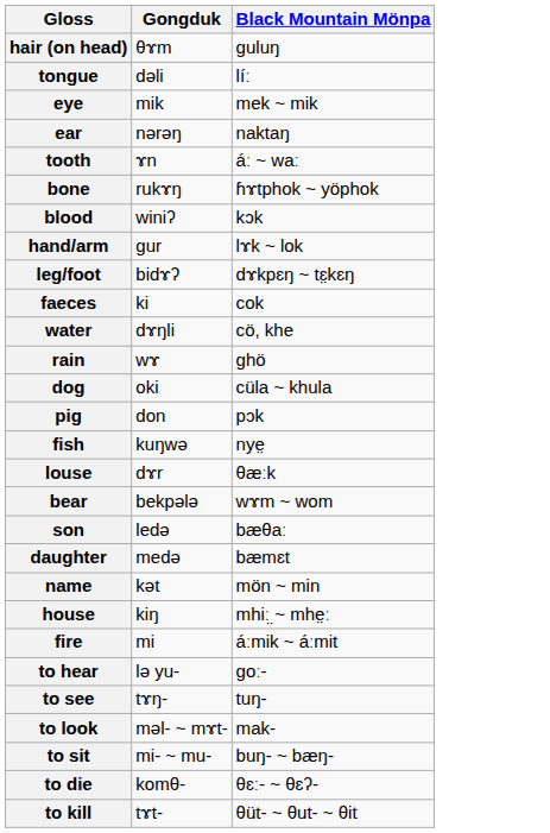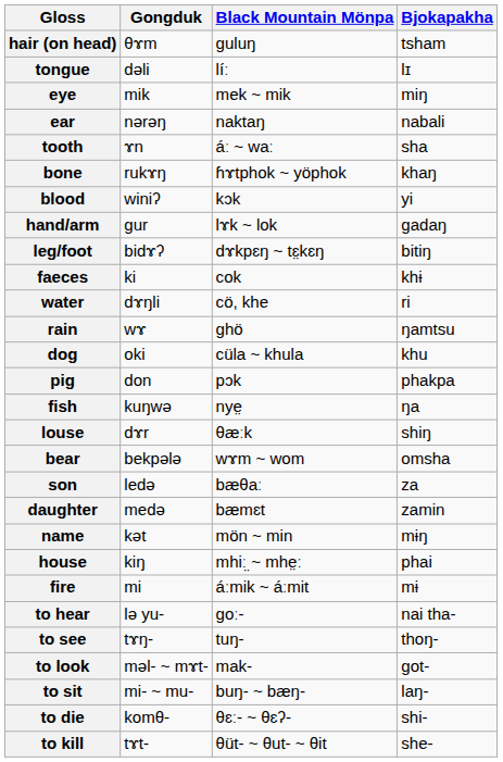 <table class="wikitable sortable">
 <tr>
 <th>Gloss</th>
 <th>Gongduk</th>
 <th><a href='#'>Black Mountain Mönpa</a></th>
+<th><a href='#'>Bjokapakha</a></th>
 </tr>
 <tr>
 <th>hair (on head)</th>
 <td>θɤm</td>
 <td>guluŋ</td>
+<td>tsham</td>
 </tr>
 <tr>
 <th>tongue</th>
 <td>dəli</td>
 <td>líː</td>
+<td>lɪ</td>
 </tr>
 <tr>
 <th>eye</th>
 <td>mik</td>
 <td>mek ~ mik</td>
+<td>miŋ</td>
 </tr>
 <tr>
 <th>ear</th>
 <td>nərəŋ</td>
 <td>naktaŋ</td>
+<td>nabali</td>
 </tr>
 <tr>
 <th>tooth</th>
 <td>ɤn</td>
 <td>áː ~ waː</td>
+<td>sha</td>
 </tr>
 <tr>
 <th>bone</th>
 <td>rukɤŋ</td>
 <td>ɦɤtphok ~ yöphok</td>
+<td>khaŋ</td>
 </tr>
 <tr>
 <th>blood</th>
 <td>winiʔ</td>
 <td>kɔk</td>
+<td>yi</td>
 </tr>
 <tr>
 <th>hand/arm</th>
 <td>gur</td>
 <td>lɤk ~ lok</td>
+<td>gadaŋ</td>
 </tr>
 <tr>
 <th>leg/foot</th>
 <td>bidɤʔ</td>
 <td>dɤkpɛŋ ~ tɛ̤kɛŋ</td>
+<td>bitiŋ</td>
 </tr>
 <tr>
 <th>faeces</th>
 <td>ki</td>
 <td>cok</td>
+<td>khɨ</td>
 </tr>
 <tr>
 <th>water</th>
 <td>dɤŋli</td>
 <td>cö, khe</td>
+<td>ri</td>
 </tr>
 <tr>
 <th>rain</th>
 <td>wɤ</td>
 <td>ghö</td>
+<td>ŋamtsu</td>
 </tr>
 <tr>
 <th>dog</th>
 <td>oki</td>
 <td>cüla ~ khula</td>
+<td>khu</td>
 </tr>
 <tr>
 <th>pig</th>
 <td>don</td>
 <td>pɔk</td>
+<td>phakpa</td>
 </tr>
 <tr>
 <th>fish</th>
 <td>kuŋwə</td>
 <td>nye̤</td>
+<td>ŋa</td>
 </tr>
 <tr>
 <th>louse</th>
 <td>dɤr</td>
 <td>θæːk</td>
+<td>shiŋ</td>
 </tr>
 <tr>
 <th>bear</th>
 <td>bekpələ</td>
 <td>wɤm ~ wom</td>
+<td>omsha</td>
 </tr>
 <tr>
 <th>son</th>
 <td>ledə</td>
 <td>bæθaː</td>
+<td>za</td>
 </tr>
 <tr>
 <th>daughter</th>
 <td>medə</td>
 <td>bæmɛt</td>
+<td>zamin</td>
 </tr>
 <tr>
 <th>name</th>
 <td>kət</td>
 <td>mön ~ min</td>
+<td>mɨŋ</td>
 </tr>
 <tr>
 <th>house</th>
 <td>kiŋ</td>
 <td>mhiː̤ ~ mhe̤ː</td>
+<td>phai</td>
 </tr>
 <tr>
 <th>fire</th>
 <td>mi</td>
 <td>áːmik ~ áːmit</td>
+<td>mɨ</td>
 </tr>
 <tr>
 <th>to hear</th>
 <td>lə yu-</td>
 <td>goː-</td>
+<td>nai tha-</td>
 </tr>
 <tr>
 <th>to see</th>
 <td>tɤŋ-</td>
 <td>tuŋ-</td>
+<td>thoŋ-</td>
 </tr>
 <tr>
 <th>to look</th>
 <td>məl- ~ mɤt-</td>
 <td>mak-</td>
+<td>got-</td>
 </tr>
 <tr>
 <th>to sit</th>
 <td>mi- ~ mu-</td>
 <td>buŋ- ~ bæŋ-</td>
+<td>laŋ-</td>
 </tr>
 <tr>
 <th>to die</th>
 <td>komθ-</td>
 <td>θɛː- ~ θɛʔ-</td>
+<td>shi-</td>
 </tr>
 <tr>
 <th>to kill</th>
 <td>tɤt-</td>
 <td>θüt- ~ θut- ~ θit</td>
+<td>she-</td>
 </tr>
 </table>
